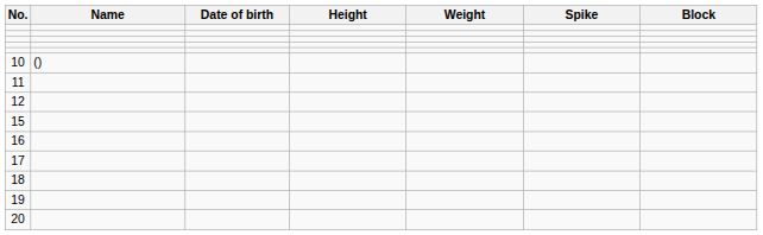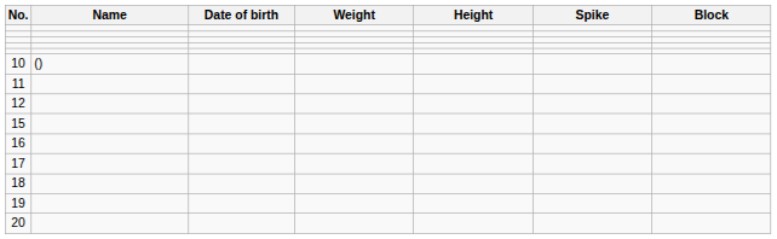 <table class="wikitable sortable" style="font-size:100%; text-align:center;">
 <tr>
 <th>No.</th>
 <th style="width:12em">Name</th>
 <th style="width:8em">Date of birth</th>
+<th style="width:9em">Weight</th>
 <th style="width:9em">Height</th>
-<th style="width:9em">Weight</th>
 <th style="width:9em">Spike</th>
 <th style="width:9em">Block</th>
 </tr>
 <tr>
 <td></td>
 <td align=left> </td>
 <td align=right></td>
 <td></td>
 <td></td>
 <td></td>
 <td></td>
 </tr>
 <tr>
 <td></td>
 <td align=left> </td>
 <td align=right></td>
 <td></td>
 <td></td>
 <td></td>
 <td></td>
 </tr>
 <tr>
 <td></td>
 <td align=left> </td>
 <td align=right></td>
 <td></td>
 <td></td>
 <td></td>
 <td></td>
 </tr>
 <tr>
 <td></td>
 <td align=left> </td>
 <td align=right></td>
 <td></td>
 <td></td>
 <td></td>
 <td></td>
 </tr>
 <tr>
 <td></td>
 <td align=left> </td>
 <td align=right></td>
 <td></td>
 <td></td>
 <td></td>
 <td></td>
 </tr>
 <tr>
 <td>10</td>
 <td align=left>  ()</td>
 <td align=right></td>
 <td></td>
 <td></td>
 <td></td>
 <td></td>
 </tr>
 <tr>
 <td>11</td>
 <td align=left> </td>
 <td align=right></td>
 <td></td>
 <td></td>
 <td></td>
 <td></td>
 </tr>
 <tr>
 <td>12</td>
 <td align=left> </td>
 <td align=right></td>
 <td></td>
 <td></td>
 <td></td>
 <td></td>
 </tr>
 <tr>
 <td>15</td>
 <td align=left> </td>
 <td align=right></td>
 <td></td>
 <td></td>
 <td></td>
 <td></td>
 </tr>
 <tr>
 <td>16</td>
 <td align=left> </td>
 <td align=right></td>
 <td></td>
 <td></td>
 <td></td>
 <td></td>
 </tr>
 <tr>
 <td>17</td>
 <td align=left> </td>
 <td align=right></td>
 <td></td>
 <td></td>
 <td></td>
 <td></td>
 </tr>
 <tr>
 <td>18</td>
 <td align=left> </td>
 <td align=right></td>
 <td></td>
 <td></td>
 <td></td>
 <td></td>
 </tr>
 <tr>
 <td>19</td>
 <td align=left> </td>
 <td align=right></td>
 <td></td>
 <td></td>
 <td></td>
 <td></td>
 </tr>
 <tr>
 <td>20</td>
 <td align=left> </td>
 <td align=right></td>
 <td></td>
 <td></td>
 <td></td>
 <td></td>
 </tr>
 </table>
